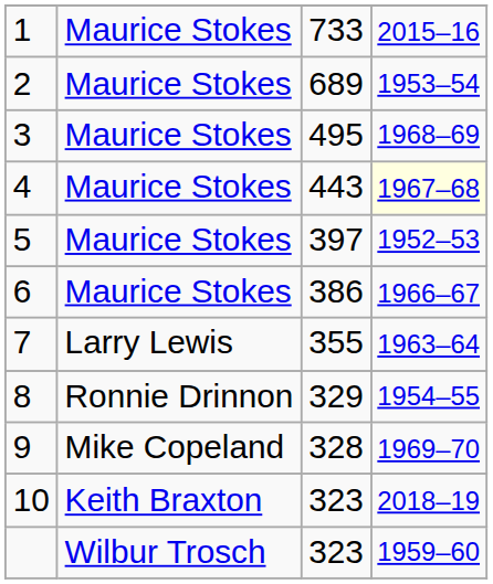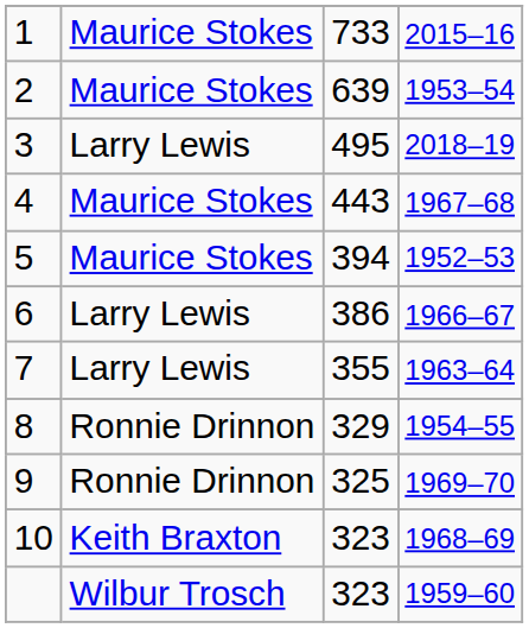 <table class="wikitable">
 <tr>
 </tr>
 <tr>
 <td>1</td>
 <td><a href='#'>Maurice Stokes</a></td>
 <td>733</td>
 <td style="font-size:80%;"><a href='#'>2015–16</a></td>
 </tr>
 <tr>
 <td>2</td>
 <td><a href='#'>Maurice Stokes</a></td>
-<td>689</td>
+<td>639</td>
 <td style="font-size:80%;"><a href='#'>1953–54</a></td>
 </tr>
 <tr>
 <td>3</td>
-<td><a href='#'>Maurice Stokes</a></td>
+<td>Larry Lewis</td>
 <td>495</td>
-<td style="font-size:80%;"><a href='#'>1968–69</a></td>
+<td style="font-size:80%;"><a href='#'>2018–19</a></td>
 </tr>
 <tr>
 <td>4</td>
 <td><a href='#'>Maurice Stokes</a></td>
 <td>443</td>
-<td style="background: lightyellow; font-size:80%;"><a href='#'>1967–68</a></td>
+<td style="font-size:80%;"><a href='#'>1967–68</a></td>
 </tr>
 <tr>
 <td>5</td>
 <td><a href='#'>Maurice Stokes</a></td>
-<td>397</td>
+<td>394</td>
 <td style="font-size:80%;"><a href='#'>1952–53</a></td>
 </tr>
 <tr>
 <td>6</td>
-<td><a href='#'>Maurice Stokes</a></td>
+<td>Larry Lewis</td>
 <td>386</td>
 <td style="font-size:80%;"><a href='#'>1966–67</a></td>
 </tr>
 <tr>
 <td>7</td>
 <td>Larry Lewis</td>
 <td>355</td>
 <td style="font-size:80%;"><a href='#'>1963–64</a></td>
 </tr>
 <tr>
 <td>8</td>
 <td>Ronnie Drinnon</td>
 <td>329</td>
 <td style="font-size:80%;"><a href='#'>1954–55</a></td>
 </tr>
 <tr>
 <td>9</td>
-<td>Mike Copeland</td>
-<td>328</td>
+<td>Ronnie Drinnon</td>
+<td>325</td>
 <td style="font-size:80%;"><a href='#'>1969–70</a></td>
 </tr>
 <tr>
 <td>10</td>
 <td><a href='#'>Keith Braxton</a></td>
 <td>323</td>
-<td style="font-size:80%;"><a href='#'>2018–19</a></td>
+<td style="font-size:80%;"><a href='#'>1968–69</a></td>
 </tr>
 <tr>
 <td></td>
 <td><a href='#'>Wilbur Trosch</a></td>
 <td>323</td>
 <td style="font-size:80%;"><a href='#'>1959–60</a></td>
 </tr>
 </table>
